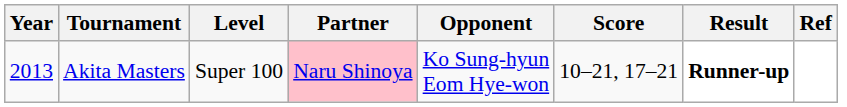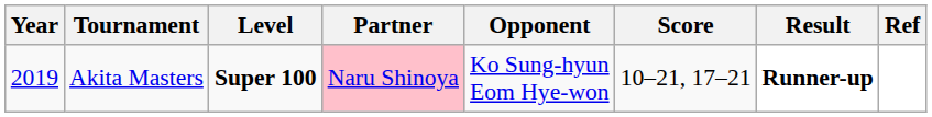 <table class="sortable wikitable" style="font-size: 90%;">
 <tr>
 <th>Year</th>
 <th>Tournament</th>
 <th>Level</th>
 <th>Partner</th>
 <th>Opponent</th>
 <th>Score</th>
 <th>Result</th>
 <th>Ref</th>
 </tr>
 <tr>
-<td align="center"><a href='#'>2013</a></td>
+<td align="center"><a href='#'>2019</a></td>
 <td align="left"><a href='#'>Akita Masters</a></td>
-<td align="left">Super 100</td>
+<td align="left"><strong>Super 100</strong></td>
 <td align="left" style="background: pink;"> <a href='#'>Naru Shinoya</a></td>
 <td align="left"> <a href='#'>Ko Sung-hyun</a><br> <a href='#'>Eom Hye-won</a></td>
 <td align="left">10–21, 17–21</td>
 <td style="text-align:left; background:white"> <strong>Runner-up</strong></td>
 <td style="text-align:center; background:white"></td>
 </tr>
 </table>
